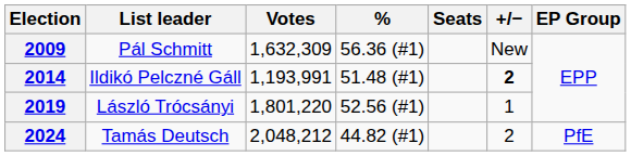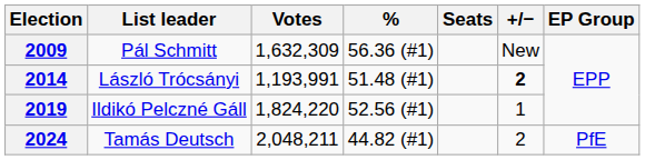 <table class=wikitable style="text-align:center;">
 <tr>
 <th>Election</th>
 <th>List leader</th>
 <th>Votes</th>
 <th>%</th>
 <th>Seats</th>
 <th>+/−</th>
 <th>EP Group</th>
 </tr>
 <tr>
 <th><a href='#'>2009</a></th>
 <td><a href='#'>Pál Schmitt</a></td>
 <td>1,632,309</td>
 <td>56.36 (#1)</td>
 <td></td>
 <td>New</td>
 <td rowspan=3><a href='#'>EPP</a></td>
 </tr>
 <tr>
 <th><a href='#'>2014</a></th>
-<td><a href='#'>Ildikó Pelczné Gáll</a></td>
+<td><a href='#'>László Trócsányi</a></td>
 <td>1,193,991</td>
 <td>51.48 (#1)</td>
 <td></td>
 <td><strong> 2</strong></td>
 </tr>
 <tr>
 <th><a href='#'>2019</a></th>
-<td><a href='#'>László Trócsányi</a></td>
-<td>1,801,220</td>
+<td><a href='#'>Ildikó Pelczné Gáll</a></td>
+<td>1,824,220</td>
 <td>52.56 (#1)</td>
 <td></td>
 <td> 1</td>
 </tr>
 <tr>
 <th><a href='#'>2024</a></th>
 <td><a href='#'>Tamás Deutsch</a></td>
-<td>2,048,212</td>
+<td>2,048,211</td>
 <td>44.82 (#1)</td>
 <td></td>
 <td> 2</td>
 <td><a href='#'>PfE</a></td>
 </tr>
 </table>
